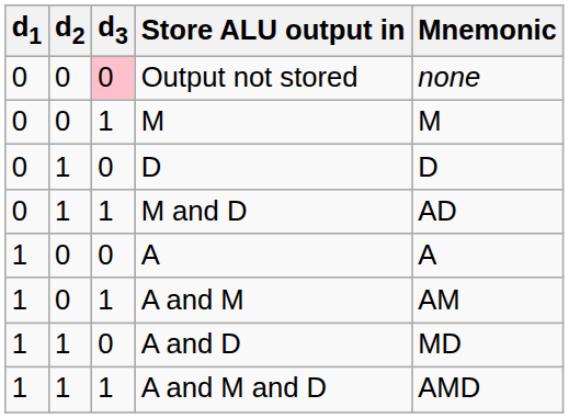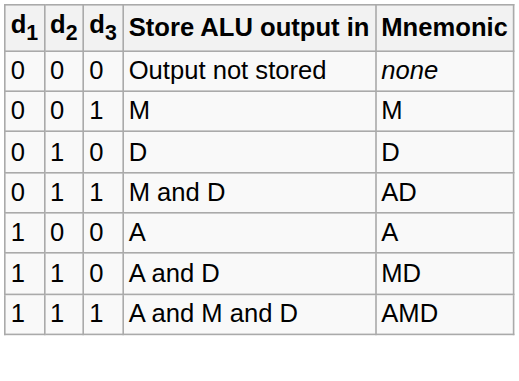 <table class="wikitable">
 <tr>
 <th>d<sub>1</sub></th>
 <th>d<sub>2</sub></th>
 <th>d<sub>3</sub></th>
 <th>Store ALU output in</th>
 <th>Mnemonic</th>
 </tr>
 <tr>
 <td>0</td>
 <td>0</td>
-<td style="background: pink;">0</td>
+<td>0</td>
 <td>Output not stored</td>
 <td><em>none</em></td>
 </tr>
 <tr>
 <td>0</td>
 <td>0</td>
 <td>1</td>
 <td>M</td>
 <td>M</td>
 </tr>
 <tr>
 <td>0</td>
 <td>1</td>
 <td>0</td>
 <td>D</td>
 <td>D</td>
 </tr>
 <tr>
 <td>0</td>
 <td>1</td>
 <td>1</td>
 <td>M and D</td>
 <td>AD</td>
 </tr>
 <tr>
 <td>1</td>
 <td>0</td>
 <td>0</td>
 <td>A</td>
 <td>A</td>
 </tr>
 <tr>
 <td>1</td>
-<td>0</td>
-<td>1</td>
-<td>A and M</td>
-<td>AM</td>
-</tr>
-<tr>
-<td>1</td>
 <td>1</td>
 <td>0</td>
 <td>A and D</td>
 <td>MD</td>
 </tr>
 <tr>
 <td>1</td>
 <td>1</td>
 <td>1</td>
 <td>A and M and D</td>
 <td>AMD</td>
 </tr>
 </table>
